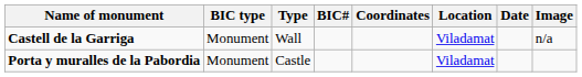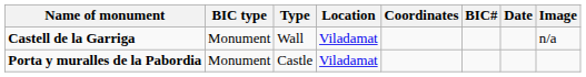 <table class="wikitable">
 <tr>
 <th>Name of monument</th>
 <th>BIC type</th>
 <th>Type</th>
+<th>Location</th>
+<th>Coordinates</th>
 <th>BIC#</th>
-<th>Coordinates</th>
-<th>Location</th>
 <th>Date</th>
 <th>Image</th>
 </tr>
 <tr>
 <td><strong>Castell de la Garriga</strong></td>
 <td>Monument</td>
 <td>Wall</td>
+<td><a href='#'>Viladamat</a></td>
 <td></td>
 <td></td>
-<td><a href='#'>Viladamat</a></td>
 <td></td>
 <td>n/a</td>
 </tr>
 <tr>
 <td><strong>Porta y muralles de la Pabordia</strong></td>
 <td>Monument</td>
 <td>Castle</td>
+<td><a href='#'>Viladamat</a></td>
 <td></td>
 <td></td>
-<td><a href='#'>Viladamat</a></td>
 <td></td>
 <td></td>
 </tr>
 </table>
